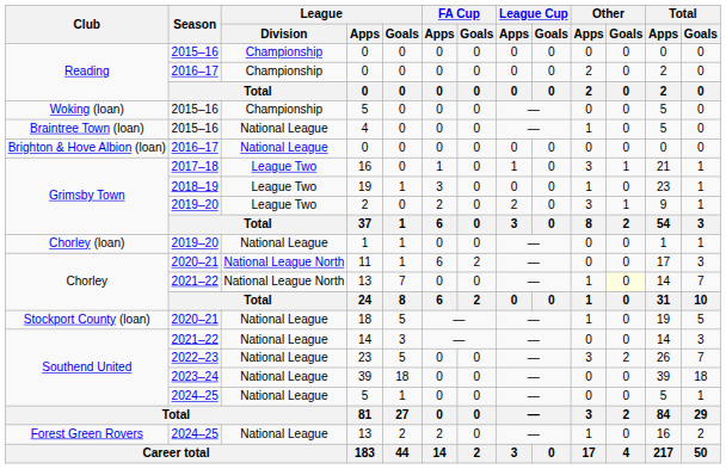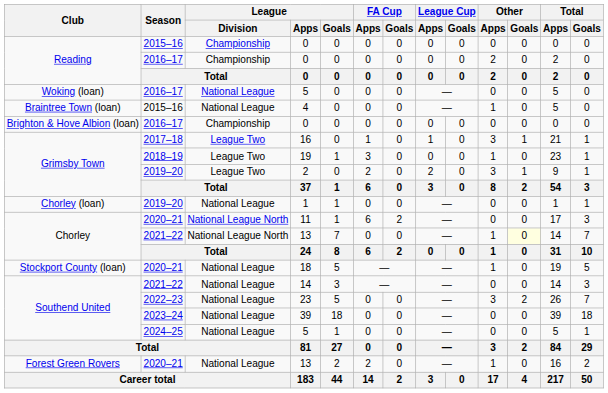 <table class="wikitable" style="text-align:center;">
 <tr>
 <th rowspan="2">Club</th>
 <th rowspan="2">Season</th>
 <th colspan="3">League</th>
 <th colspan="2"><a href='#'>FA Cup</a></th>
 <th colspan="2"><a href='#'>League Cup</a></th>
 <th colspan="2">Other</th>
 <th colspan="2">Total</th>
 </tr>
 <tr>
 <th>Division</th>
 <th>Apps</th>
 <th>Goals</th>
 <th>Apps</th>
 <th>Goals</th>
 <th>Apps</th>
 <th>Goals</th>
 <th>Apps</th>
 <th>Goals</th>
 <th>Apps</th>
 <th>Goals</th>
 </tr>
 <tr>
 <td rowspan="3"><a href='#'>Reading</a></td>
 <td><a href='#'>2015–16</a></td>
 <td><a href='#'>Championship</a></td>
 <td>0</td>
 <td>0</td>
 <td>0</td>
 <td>0</td>
 <td>0</td>
 <td>0</td>
 <td>0</td>
 <td>0</td>
 <td>0</td>
 <td>0</td>
 </tr>
 <tr>
 <td><a href='#'>2016–17</a></td>
 <td>Championship</td>
 <td>0</td>
 <td>0</td>
 <td>0</td>
 <td>0</td>
 <td>0</td>
 <td 0>0</td>
 <td>2</td>
 <td>0</td>
 <td>2</td>
 <td>0</td>
 </tr>
 <tr>
 <th colspan="2">Total</th>
 <th>0</th>
 <th>0</th>
 <th>0</th>
 <th>0</th>
 <th>0</th>
 <th>0</th>
 <th>2</th>
 <th>0</th>
 <th>2</th>
 <th>0</th>
 </tr>
 <tr>
 <td><a href='#'>Woking</a> (loan)</td>
-<td>2015–16</td>
-<td>Championship</td>
+<td><a href='#'>2016–17</a></td>
+<td><a href='#'>National League</a></td>
 <td>5</td>
 <td>0</td>
 <td>0</td>
 <td>0</td>
 <td colspan="2">—</td>
 <td>0</td>
 <td>0</td>
 <td>5</td>
 <td>0</td>
 </tr>
 <tr>
 <td><a href='#'>Braintree Town</a> (loan)</td>
 <td>2015–16</td>
 <td>National League</td>
 <td>4</td>
 <td>0</td>
 <td>0</td>
 <td>0</td>
 <td colspan="2">—</td>
 <td>1</td>
 <td>0</td>
 <td>5</td>
 <td>0</td>
 </tr>
 <tr>
 <td><a href='#'>Brighton & Hove Albion</a> (loan)</td>
 <td><a href='#'>2016–17</a></td>
-<td><a href='#'>National League</a></td>
+<td>Championship</td>
 <td>0</td>
 <td>0</td>
 <td>0</td>
 <td>0</td>
 <td>0</td>
 <td 0>0</td>
 <td>0</td>
 <td>0</td>
 <td>0</td>
 <td>0</td>
 </tr>
 <tr>
 <td rowspan="4"><a href='#'>Grimsby Town</a></td>
 <td><a href='#'>2017–18</a></td>
 <td><a href='#'>League Two</a></td>
 <td>16</td>
 <td>0</td>
 <td>1</td>
 <td>0</td>
 <td>1</td>
 <td>0</td>
 <td>3</td>
 <td>1</td>
 <td>21</td>
 <td>1</td>
 </tr>
 <tr>
 <td><a href='#'>2018–19</a></td>
 <td>League Two</td>
 <td>19</td>
 <td>1</td>
 <td>3</td>
 <td>0</td>
 <td>0</td>
 <td>0</td>
 <td>1</td>
 <td>0</td>
 <td>23</td>
 <td>1</td>
 </tr>
 <tr>
 <td><a href='#'>2019–20</a></td>
 <td>League Two</td>
 <td>2</td>
 <td>0</td>
 <td>2</td>
 <td>0</td>
 <td>2</td>
 <td>0</td>
 <td>3</td>
 <td>1</td>
 <td>9</td>
 <td>1</td>
 </tr>
 <tr>
 <th colspan="2">Total</th>
 <th>37</th>
 <th>1</th>
 <th>6</th>
 <th>0</th>
 <th>3</th>
 <th>0</th>
 <th>8</th>
 <th>2</th>
 <th>54</th>
 <th>3</th>
 </tr>
 <tr>
 <td><a href='#'>Chorley</a> (loan)</td>
 <td><a href='#'>2019–20</a></td>
 <td>National League</td>
 <td>1</td>
 <td>1</td>
 <td>0</td>
 <td>0</td>
 <td colspan="2">—</td>
 <td>0</td>
 <td>0</td>
 <td>1</td>
 <td>1</td>
 </tr>
 <tr>
 <td rowspan="3">Chorley</td>
 <td><a href='#'>2020–21</a></td>
 <td><a href='#'>National League North</a></td>
 <td>11</td>
 <td>1</td>
 <td>6</td>
 <td>2</td>
 <td colspan="2">—</td>
 <td>0</td>
 <td>0</td>
 <td>17</td>
 <td>3</td>
 </tr>
 <tr>
 <td><a href='#'>2021–22</a></td>
 <td>National League North</td>
 <td>13</td>
 <td>7</td>
 <td>0</td>
 <td>0</td>
 <td colspan="2">—</td>
 <td>1</td>
 <td style="background: lightyellow;">0</td>
 <td>14</td>
 <td>7</td>
 </tr>
 <tr>
 <th colspan="2">Total</th>
 <th>24</th>
 <th>8</th>
 <th>6</th>
 <th>2</th>
 <th>0</th>
 <th>0</th>
 <th>1</th>
 <th>0</th>
 <th>31</th>
 <th>10</th>
 </tr>
 <tr>
 <td><a href='#'>Stockport County</a> (loan)</td>
 <td><a href='#'>2020–21</a></td>
 <td>National League</td>
 <td>18</td>
 <td>5</td>
 <td colspan="2">—</td>
 <td colspan="2">—</td>
 <td>1</td>
 <td>0</td>
 <td>19</td>
 <td>5</td>
 </tr>
 <tr>
 <td rowspan="4"><a href='#'>Southend United</a></td>
 <td><a href='#'>2021–22</a></td>
 <td>National League</td>
 <td>14</td>
 <td>3</td>
 <td colspan="2">—</td>
 <td colspan="2">—</td>
 <td>0</td>
 <td>0</td>
 <td>14</td>
 <td>3</td>
 </tr>
 <tr>
 <td><a href='#'>2022–23</a></td>
 <td>National League</td>
 <td>23</td>
 <td>5</td>
 <td>0</td>
 <td>0</td>
 <td colspan="2">—</td>
 <td>3</td>
 <td>2</td>
 <td>26</td>
 <td>7</td>
 </tr>
 <tr>
 <td><a href='#'>2023–24</a></td>
 <td>National League</td>
 <td>39</td>
 <td>18</td>
 <td>0</td>
 <td>0</td>
 <td colspan="2">—</td>
 <td>0</td>
 <td>0</td>
 <td>39</td>
 <td>18</td>
 </tr>
 <tr>
 <td><a href='#'>2024–25</a></td>
 <td>National League</td>
 <td>5</td>
 <td>1</td>
 <td>0</td>
 <td>0</td>
 <td colspan="2">—</td>
 <td>0</td>
 <td>0</td>
 <td>5</td>
 <td>1</td>
 </tr>
 <tr>
 <th colspan="3">Total</th>
 <th>81</th>
 <th>27</th>
 <th>0</th>
 <th>0</th>
 <th colspan="2">—</th>
 <th>3</th>
 <th>2</th>
 <th>84</th>
 <th>29</th>
 </tr>
 <tr>
 <td><a href='#'>Forest Green Rovers</a></td>
-<td><a href='#'>2024–25</a></td>
+<td><a href='#'>2020–21</a></td>
 <td>National League</td>
 <td>13</td>
 <td>2</td>
 <td>2</td>
 <td>0</td>
 <td colspan="2">—</td>
 <td>1</td>
 <td>0</td>
 <td>16</td>
 <td>2</td>
 </tr>
 <tr>
 <th colspan="3">Career total</th>
 <th>183</th>
 <th>44</th>
 <th>14</th>
 <th>2</th>
 <th>3</th>
 <th>0</th>
 <th>17</th>
 <th>4</th>
 <th>217</th>
 <th>50</th>
 </tr>
 </table>
